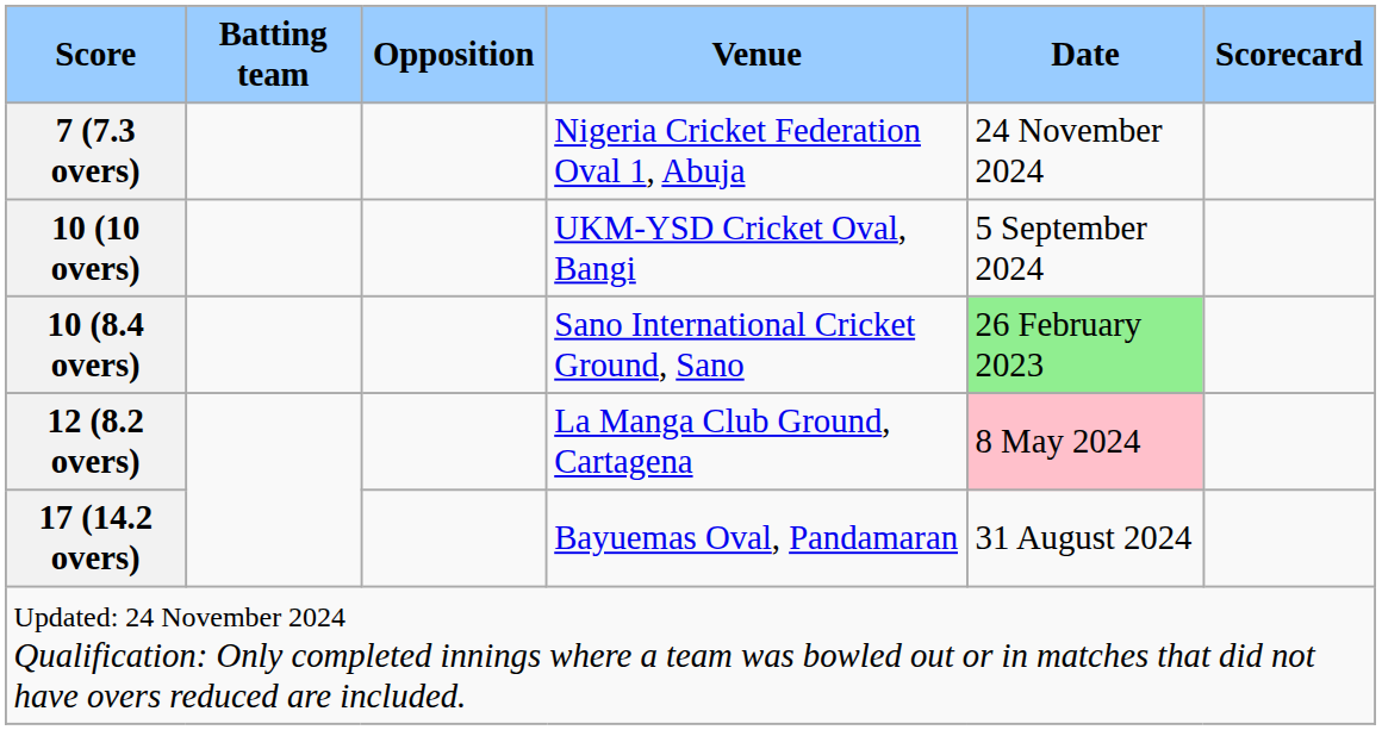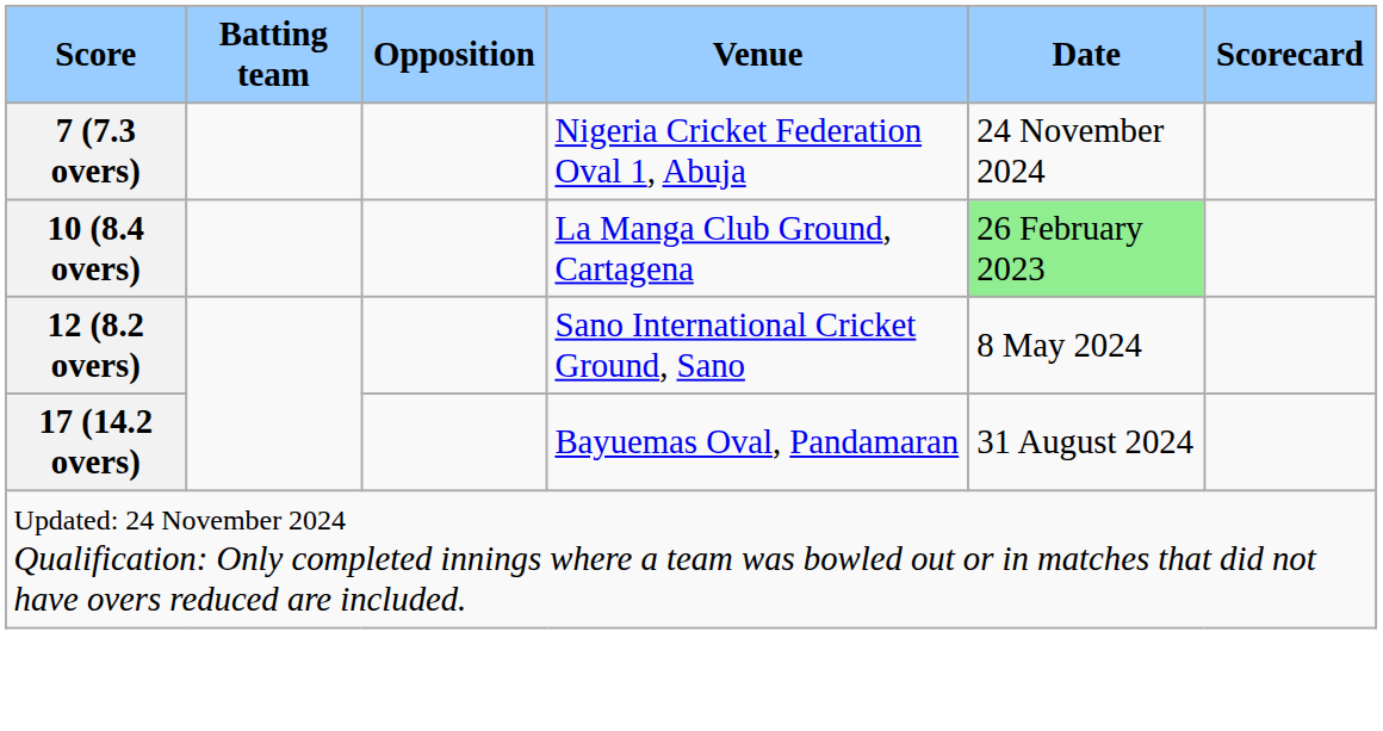 <table class="wikitable sortable defaultleft" style="font-size: 95%">
 <tr>
 <th scope="col" style="background-color:#9cf;">Score</th>
 <th scope="col" style="background-color:#9cf;">Batting team</th>
 <th scope="col" style="background-color:#9cf;">Opposition</th>
 <th scope="col" style="background-color:#9cf;">Venue</th>
 <th scope="col" style="background-color:#9cf;">Date</th>
 <th scope="col" style="background-color:#9cf;">Scorecard</th>
 </tr>
 <tr>
 <th scope="row">7 (7.3 overs)</th>
 <td></td>
 <td></td>
 <td><a href='#'>Nigeria Cricket Federation Oval 1</a>, <a href='#'>Abuja</a></td>
 <td>24 November 2024</td>
 <td></td>
 </tr>
 <tr>
-<th scope="row">10 (10 overs)</th>
-<td></td>
-<td></td>
-<td><a href='#'>UKM-YSD Cricket Oval</a>, <a href='#'>Bangi</a></td>
-<td>5 September 2024</td>
-<td></td>
-</tr>
-<tr>
 <th scope="row">10 (8.4 overs)</th>
 <td></td>
 <td></td>
-<td><a href='#'>Sano International Cricket Ground</a>, <a href='#'>Sano</a></td>
+<td><a href='#'>La Manga Club Ground</a>, <a href='#'>Cartagena</a></td>
 <td style="background: lightgreen;">26 February 2023</td>
 <td></td>
 </tr>
 <tr>
 <th scope="row">12 (8.2 overs)</th>
 <td rowspan=2></td>
 <td></td>
-<td><a href='#'>La Manga Club Ground</a>, <a href='#'>Cartagena</a></td>
-<td style="background: pink;">8 May 2024</td>
+<td><a href='#'>Sano International Cricket Ground</a>, <a href='#'>Sano</a></td>
+<td>8 May 2024</td>
 <td></td>
 </tr>
 <tr>
 <th scope="row">17 (14.2 overs)</th>
 <td></td>
 <td><a href='#'>Bayuemas Oval</a>, <a href='#'>Pandamaran</a></td>
 <td>31 August 2024</td>
 <td></td>
 </tr>
 <tr class="sortbottom">
 <td colspan="6" scope="row"><small> Updated: 24 November 2024</small><br><em>Qualification: Only completed innings where a team was bowled out or in matches that did not have overs reduced are included.</em><br></td>
 </tr>
 </table>
